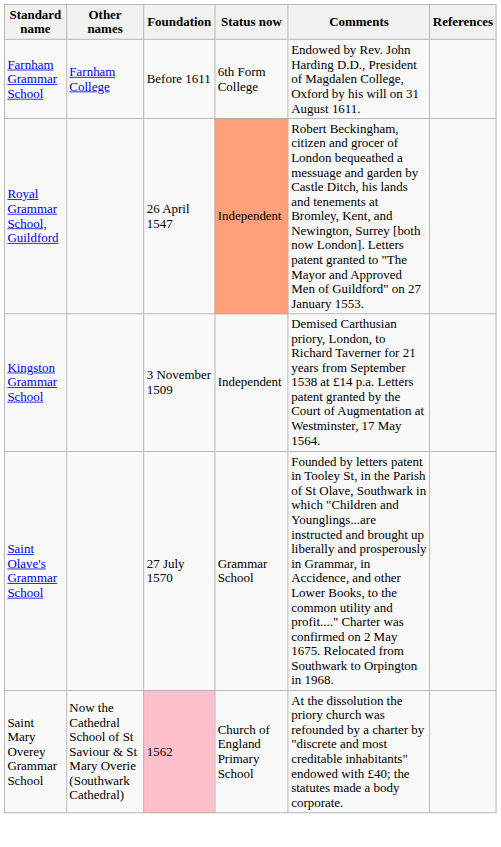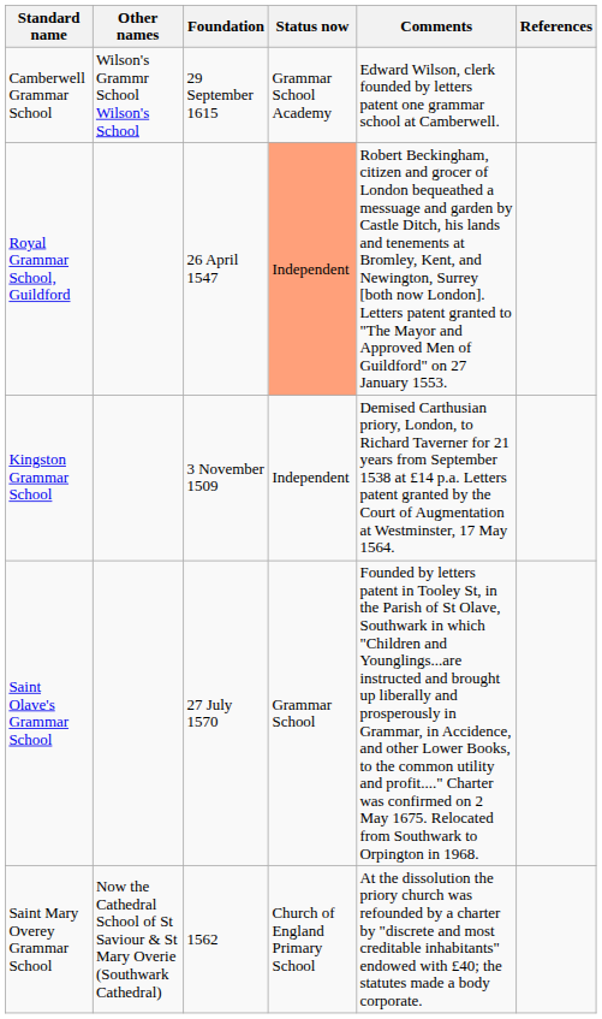 <table class="wikitable">
 <tr>
 <th>Standard name</th>
 <th>Other names</th>
 <th>Foundation</th>
 <th>Status now</th>
 <th>Comments</th>
 <th>References</th>
 </tr>
 <tr>
-<td><a href='#'>Farnham Grammar School</a></td>
-<td><a href='#'>Farnham College</a></td>
-<td>Before 1611</td>
-<td>6th Form College</td>
-<td>Endowed by Rev. John Harding D.D., President of Magdalen College, Oxford by his will on 31 August 1611.</td>
+<td>Camberwell Grammar School</td>
+<td>Wilson's Grammr School<br><a href='#'>Wilson's School</a></td>
+<td>29 September 1615</td>
+<td>Grammar School<br> Academy</td>
+<td>Edward Wilson, clerk founded by letters patent one grammar school at Camberwell.</td>
 <td></td>
 </tr>
 <tr>
 <td><a href='#'>Royal Grammar School, Guildford</a></td>
 <td></td>
 <td>26 April 1547</td>
 <td style="background: lightsalmon;">Independent</td>
 <td>Robert Beckingham, citizen and grocer of London bequeathed a messuage and garden by Castle Ditch, his lands and tenements at Bromley, Kent, and Newington, Surrey [both now London]. Letters patent granted to "The Mayor and Approved Men of Guildford" on 27 January 1553.</td>
 <td></td>
 </tr>
 <tr>
 <td><a href='#'>Kingston Grammar School</a></td>
 <td></td>
 <td>3 November 1509</td>
 <td>Independent</td>
 <td>Demised Carthusian priory, London, to Richard Taverner for 21 years from September 1538 at £14 p.a. Letters patent granted by the Court of Augmentation at Westminster, 17 May 1564.</td>
 <td></td>
 </tr>
 <tr>
 <td><a href='#'>Saint Olave's Grammar School</a></td>
 <td></td>
 <td>27 July 1570</td>
 <td>Grammar School</td>
 <td>Founded by letters patent in Tooley St, in the Parish of St Olave, Southwark in which "Children and Younglings...are instructed and brought up liberally and prosperously in Grammar, in Accidence, and other Lower Books, to the common utility and profit...." Charter was confirmed on 2 May 1675. Relocated from Southwark to Orpington in 1968.</td>
 <td></td>
 </tr>
 <tr>
 <td>Saint Mary Overey Grammar School</td>
 <td>Now the Cathedral School of St Saviour & St Mary Overie (Southwark Cathedral)</td>
-<td style="background: pink;">1562</td>
+<td>1562</td>
 <td>Church of England Primary School</td>
 <td>At the dissolution the priory church was refounded by a charter by "discrete and most creditable inhabitants" endowed with £40; the statutes made a body corporate.</td>
 <td></td>
 </tr>
 </table>
